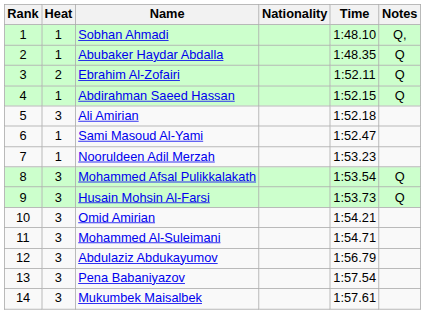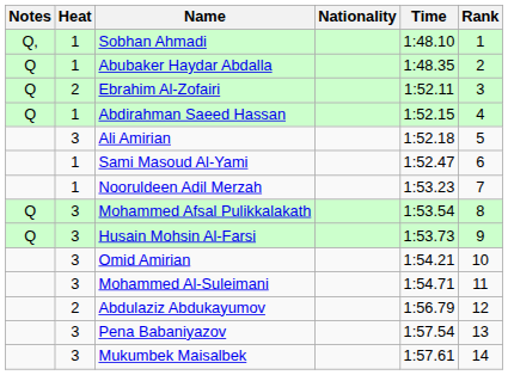 <table class="wikitable sortable" style="text-align:center">
 <tr>
-<th>Rank</th>
+<th>Notes</th>
 <th>Heat</th>
 <th>Name</th>
 <th>Nationality</th>
 <th>Time</th>
-<th>Notes</th>
+<th>Rank</th>
 </tr>
 <tr bgcolor=ccffcc>
-<td>1</td>
+<td>Q, </td>
 <td>1</td>
 <td align=left><a href='#'>Sobhan Ahmadi</a></td>
 <td align=left></td>
 <td>1:48.10</td>
-<td>Q, </td>
+<td>1</td>
 </tr>
 <tr bgcolor=ccffcc>
-<td>2</td>
+<td>Q</td>
 <td>1</td>
 <td align=left><a href='#'>Abubaker Haydar Abdalla</a></td>
 <td align=left></td>
 <td>1:48.35</td>
-<td>Q</td>
+<td>2</td>
 </tr>
 <tr bgcolor=ccffcc>
-<td>3</td>
+<td>Q</td>
 <td>2</td>
 <td align=left><a href='#'>Ebrahim Al-Zofairi</a></td>
 <td align=left></td>
 <td>1:52.11</td>
-<td>Q</td>
+<td>3</td>
 </tr>
 <tr bgcolor=ccffcc>
-<td>4</td>
+<td>Q</td>
 <td>1</td>
 <td align=left><a href='#'>Abdirahman Saeed Hassan</a></td>
 <td align=left></td>
 <td>1:52.15</td>
-<td>Q</td>
+<td>4</td>
 </tr>
 <tr>
-<td>5</td>
+<td></td>
 <td>3</td>
 <td align=left><a href='#'>Ali Amirian</a></td>
 <td align=left></td>
 <td>1:52.18</td>
-<td></td>
+<td>5</td>
 </tr>
 <tr>
-<td>6</td>
+<td></td>
 <td>1</td>
 <td align=left><a href='#'>Sami Masoud Al-Yami</a></td>
 <td align=left></td>
 <td>1:52.47</td>
-<td></td>
+<td>6</td>
 </tr>
 <tr>
-<td>7</td>
+<td></td>
 <td>1</td>
 <td align=left><a href='#'>Nooruldeen Adil Merzah</a></td>
 <td align=left></td>
 <td>1:53.23</td>
-<td></td>
+<td>7</td>
 </tr>
 <tr bgcolor=ccffcc>
-<td>8</td>
+<td>Q</td>
 <td>3</td>
 <td align=left><a href='#'>Mohammed Afsal Pulikkalakath</a></td>
 <td align=left></td>
 <td>1:53.54</td>
-<td>Q</td>
+<td>8</td>
 </tr>
 <tr bgcolor=ccffcc>
-<td>9</td>
+<td>Q</td>
 <td>3</td>
 <td align=left><a href='#'>Husain Mohsin Al-Farsi</a></td>
 <td align=left></td>
 <td>1:53.73</td>
-<td>Q</td>
+<td>9</td>
 </tr>
 <tr>
-<td>10</td>
+<td></td>
 <td>3</td>
 <td align=left><a href='#'>Omid Amirian</a></td>
 <td align=left></td>
 <td>1:54.21</td>
-<td></td>
+<td>10</td>
 </tr>
 <tr>
-<td>11</td>
+<td></td>
 <td>3</td>
 <td align=left><a href='#'>Mohammed Al-Suleimani</a></td>
 <td align=left></td>
 <td>1:54.71</td>
-<td></td>
+<td>11</td>
 </tr>
 <tr>
-<td>12</td>
-<td>3</td>
+<td></td>
+<td>2</td>
 <td align=left><a href='#'>Abdulaziz Abdukayumov</a></td>
 <td align=left></td>
 <td>1:56.79</td>
-<td></td>
+<td>12</td>
 </tr>
 <tr>
-<td>13</td>
+<td></td>
 <td>3</td>
 <td align=left><a href='#'>Pena Babaniyazov</a></td>
 <td align=left></td>
 <td>1:57.54</td>
-<td></td>
+<td>13</td>
 </tr>
 <tr>
-<td>14</td>
+<td></td>
 <td>3</td>
 <td align=left><a href='#'>Mukumbek Maisalbek</a></td>
 <td align=left></td>
 <td>1:57.61</td>
-<td></td>
+<td>14</td>
 </tr>
 </table>
